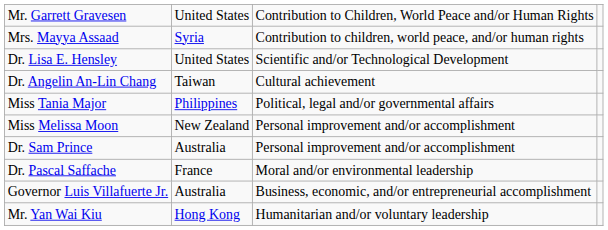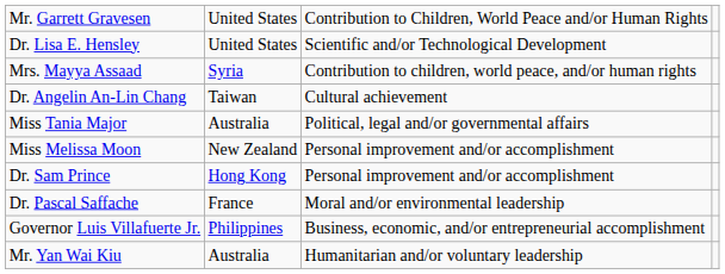 <table class="wikitable">
 <tr>
 <td>Mr. <a href='#'>Garrett Gravesen</a></td>
 <td>United States</td>
 <td>Contribution to Children, World Peace and/or Human Rights</td>
 <td></td>
 </tr>
 <tr>
+<td>Dr. <a href='#'>Lisa E. Hensley</a></td>
+<td>United States</td>
+<td>Scientific and/or Technological Development</td>
+<td></td>
+</tr>
+<tr>
 <td>Mrs. <a href='#'>Mayya Assaad</a></td>
 <td><a href='#'>Syria</a></td>
 <td>Contribution to children, world peace, and/or human rights</td>
-<td></td>
-</tr>
-<tr>
-<td>Dr. <a href='#'>Lisa E. Hensley</a></td>
-<td>United States</td>
-<td>Scientific and/or Technological Development</td>
 <td></td>
 </tr>
 <tr>
 <td>Dr. <a href='#'>Angelin An-Lin Chang</a></td>
 <td>Taiwan</td>
 <td>Cultural achievement</td>
 <td></td>
 </tr>
 <tr>
 <td>Miss <a href='#'>Tania Major</a></td>
-<td><a href='#'>Philippines</a></td>
+<td>Australia</td>
 <td>Political, legal and/or governmental affairs</td>
 <td></td>
 </tr>
 <tr>
 <td>Miss <a href='#'>Melissa Moon</a></td>
 <td>New Zealand</td>
 <td>Personal improvement and/or accomplishment</td>
 <td></td>
 </tr>
 <tr>
 <td>Dr. <a href='#'>Sam Prince</a></td>
-<td>Australia</td>
+<td><a href='#'>Hong Kong</a></td>
 <td>Personal improvement and/or accomplishment</td>
 <td></td>
 </tr>
 <tr>
 <td>Dr. <a href='#'>Pascal Saffache</a></td>
 <td>France</td>
 <td>Moral and/or environmental leadership</td>
 <td></td>
 </tr>
 <tr>
 <td>Governor <a href='#'>Luis Villafuerte Jr.</a></td>
-<td>Australia</td>
+<td><a href='#'>Philippines</a></td>
 <td>Business, economic, and/or entrepreneurial accomplishment</td>
 <td></td>
 </tr>
 <tr>
 <td>Mr. <a href='#'>Yan Wai Kiu</a></td>
-<td><a href='#'>Hong Kong</a></td>
+<td>Australia</td>
 <td>Humanitarian and/or voluntary leadership</td>
 <td></td>
 </tr>
 </table>
